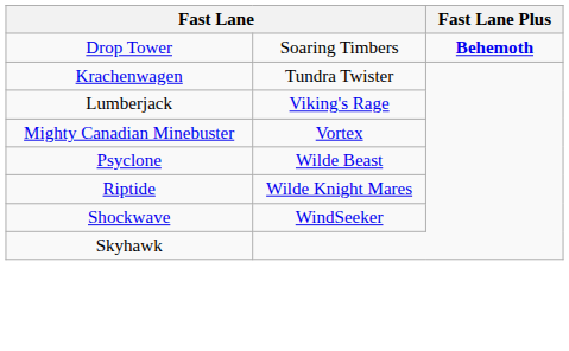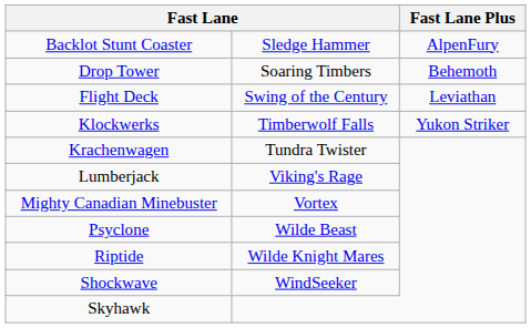 <table class="wikitable" style="margin-left: 75px; width:500px; text-align: center">
 <tr>
 <th colspan="2">Fast Lane</th>
 <th>Fast Lane Plus</th>
 </tr>
 <tr>
+<td><a href='#'>Backlot Stunt Coaster</a></td>
+<td><a href='#'>Sledge Hammer</a></td>
+<td><a href='#'>AlpenFury</a></td>
+</tr>
+<tr>
 <td><a href='#'>Drop Tower</a></td>
 <td>Soaring Timbers</td>
-<td><strong><a href='#'>Behemoth</a></strong></td>
+<td><a href='#'>Behemoth</a></td>
+</tr>
+<tr>
+<td><a href='#'>Flight Deck</a></td>
+<td><a href='#'>Swing of the Century</a></td>
+<td><a href='#'>Leviathan</a></td>
+</tr>
+<tr>
+<td><a href='#'>Klockwerks</a></td>
+<td><a href='#'>Timberwolf Falls</a></td>
+<td><a href='#'>Yukon Striker</a></td>
 </tr>
 <tr>
 <td><a href='#'>Krachenwagen</a></td>
 <td>Tundra Twister</td>
 </tr>
 <tr>
 <td>Lumberjack</td>
 <td><a href='#'>Viking's Rage</a></td>
 </tr>
 <tr>
 <td><a href='#'>Mighty Canadian Minebuster</a></td>
 <td><a href='#'>Vortex</a></td>
 </tr>
 <tr>
 <td><a href='#'>Psyclone</a></td>
 <td><a href='#'>Wilde Beast</a></td>
 </tr>
 <tr>
 <td><a href='#'>Riptide</a></td>
 <td><a href='#'>Wilde Knight Mares</a></td>
 </tr>
 <tr>
 <td><a href='#'>Shockwave</a></td>
 <td><a href='#'>WindSeeker</a></td>
 </tr>
 <tr>
 <td>Skyhawk</td>
 </tr>
 </table>
